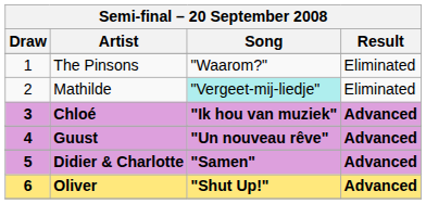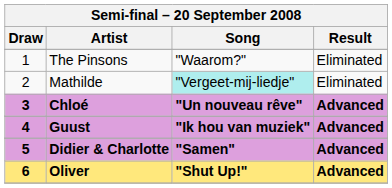 <table class="sortable wikitable" style="margin: 1em auto 1em auto">
 <tr>
 <th colspan="4"><strong>Semi-final – 20 September 2008</strong></th>
 </tr>
 <tr>
 <th>Draw</th>
 <th>Artist</th>
 <th>Song</th>
 <th>Result</th>
 </tr>
 <tr>
 </tr>
 <tr>
 <td align="center">1</td>
 <td>The Pinsons</td>
 <td>"Waarom?"</td>
 <td>Eliminated</td>
 </tr>
 <tr>
 <td align="center">2</td>
 <td>Mathilde</td>
 <td style="background: paleturquoise;">"Vergeet-mij-liedje"</td>
 <td>Eliminated</td>
 </tr>
 <tr style="font-weight:bold; background:#DDA0DD;">
 <td align="center"><strong>3</strong></td>
 <td><strong>Chloé</strong></td>
-<td><strong>"Ik hou van muziek"</strong></td>
+<td><strong>"Un nouveau rêve"</strong></td>
 <td>Advanced</td>
 </tr>
 <tr>
 </tr>
 <tr>
 </tr>
 <tr style="font-weight:bold; background:#DDA0DD;">
 <td align="center"><strong>4</strong></td>
 <td><strong>Guust</strong></td>
-<td><strong>"Un nouveau rêve"</strong></td>
+<td><strong>"Ik hou van muziek"</strong></td>
 <td>Advanced</td>
 </tr>
 <tr>
 </tr>
 <tr style="font-weight:bold; background:#DDA0DD;">
 <td align="center"><strong>5</strong></td>
 <td><strong>Didier & Charlotte</strong></td>
 <td><strong>"Samen"</strong></td>
 <td>Advanced</td>
 </tr>
 <tr - style="font-weight:bold; background:#ffe87c;">
 <td align="center"><strong>6</strong></td>
 <td><strong>Oliver</strong></td>
 <td><strong>"Shut Up!"</strong></td>
 <td>Advanced</td>
 </tr>
 <tr>
 </tr>
 </table>
